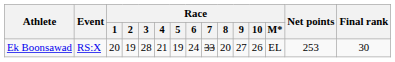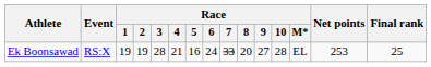 <table class="wikitable" style="font-size:90%">
 <tr>
 <th rowspan=2>Athlete</th>
 <th rowspan=2>Event</th>
 <th colspan=11>Race</th>
 <th rowspan=2>Net points</th>
 <th rowspan=2>Final rank</th>
 </tr>
 <tr style="font-size:95%">
 <th>1</th>
 <th>2</th>
 <th>3</th>
 <th>4</th>
 <th>5</th>
 <th>6</th>
 <th>7</th>
 <th>8</th>
 <th>9</th>
 <th>10</th>
 <th>M*</th>
 </tr>
 <tr align=center>
 <td align=left><a href='#'>Ek Boonsawad</a></td>
 <td align=left><a href='#'>RS:X</a></td>
-<td>20</td>
+<td>19</td>
 <td>19</td>
 <td>28</td>
 <td>21</td>
-<td>19</td>
+<td>16</td>
 <td>24</td>
 <td><s>33</s></td>
 <td>20</td>
 <td>27</td>
-<td>26</td>
+<td>28</td>
 <td>EL</td>
 <td>253</td>
-<td>30</td>
+<td>25</td>
 </tr>
 </table>
